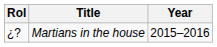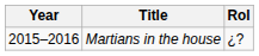 <table class="wikitable">
 <tr>
+<th>Year</th>
+<th>Title</th>
 <th>Rol</th>
-<th>Title</th>
-<th>Year</th>
 </tr>
 <tr>
+<td>2015–2016</td>
+<td><em>Martians in the house</em></td>
 <td>¿?</td>
-<td><em>Martians in the house</em></td>
-<td>2015–2016</td>
 </tr>
 </table>
